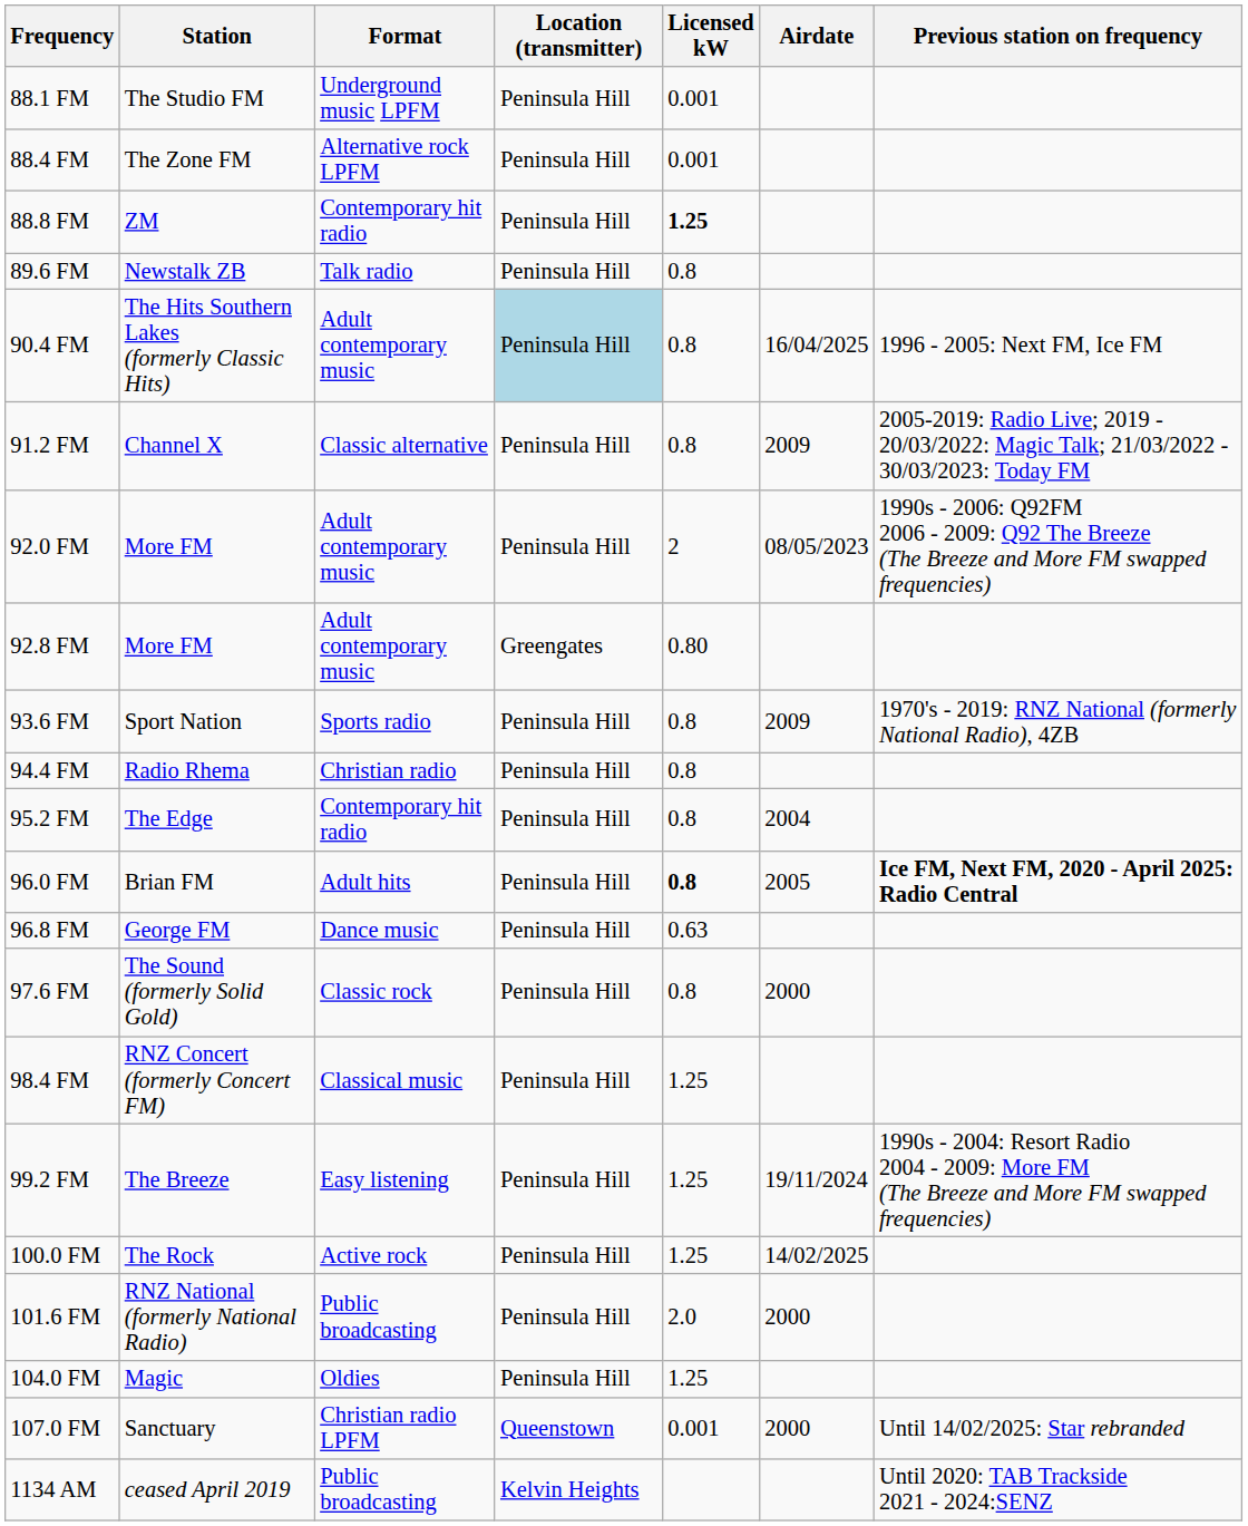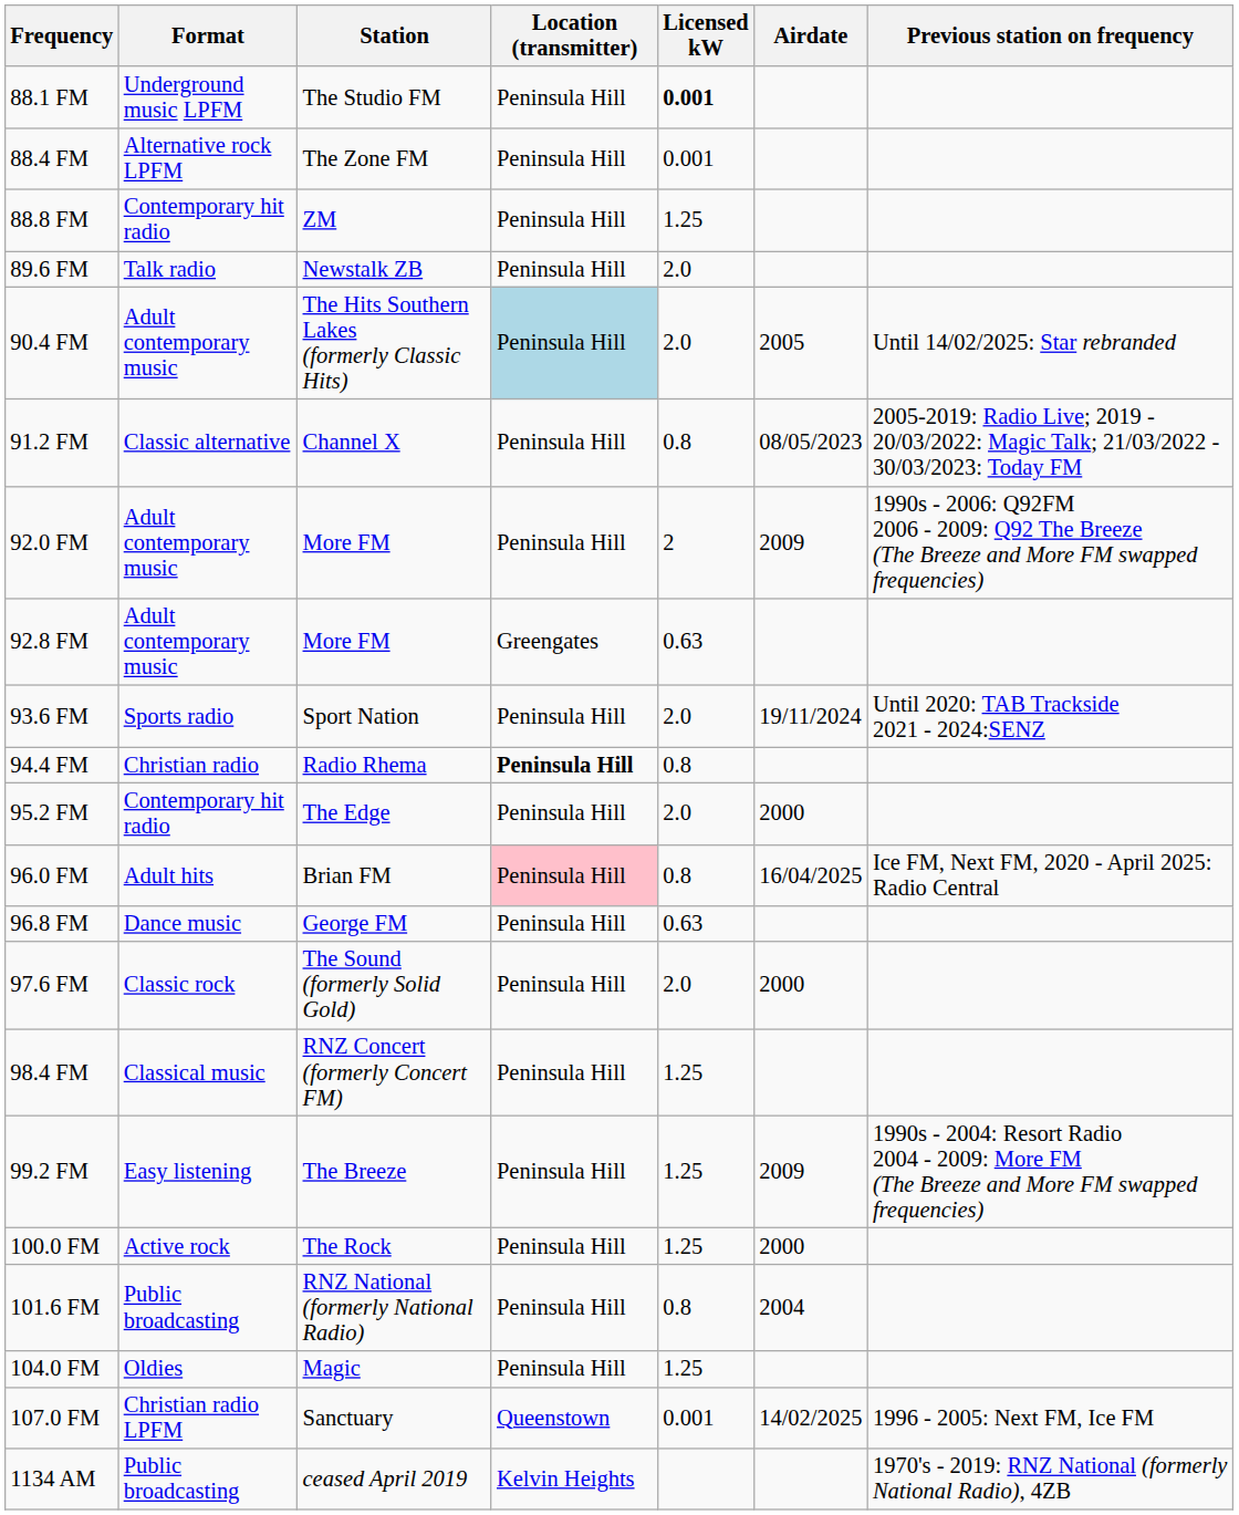 <table class="wikitable sortable defaultleft col5right">
 <tr>
 <th>Frequency</th>
+<th>Format</th>
 <th>Station</th>
-<th>Format</th>
 <th>Location (transmitter)</th>
 <th>Licensed<br>kW</th>
 <th>Airdate</th>
 <th>Previous station on frequency</th>
 </tr>
 <tr>
 <td>88.1 FM</td>
+<td><a href='#'>Underground music</a> <a href='#'>LPFM</a></td>
 <td>The Studio FM</td>
-<td><a href='#'>Underground music</a> <a href='#'>LPFM</a></td>
 <td>Peninsula Hill</td>
-<td>0.001</td>
+<td><strong>0.001</strong></td>
 <td></td>
 <td></td>
 </tr>
 <tr>
 <td>88.4 FM</td>
+<td><a href='#'>Alternative rock</a> <a href='#'>LPFM</a></td>
 <td>The Zone FM</td>
-<td><a href='#'>Alternative rock</a> <a href='#'>LPFM</a></td>
 <td>Peninsula Hill</td>
 <td>0.001</td>
 <td></td>
 <td></td>
 </tr>
 <tr>
 <td>88.8 FM</td>
+<td><a href='#'>Contemporary hit radio</a></td>
 <td><a href='#'>ZM</a></td>
-<td><a href='#'>Contemporary hit radio</a></td>
 <td>Peninsula Hill</td>
-<td><strong>1.25</strong></td>
+<td>1.25</td>
 <td></td>
 <td></td>
 </tr>
 <tr>
 <td>89.6 FM</td>
+<td><a href='#'>Talk radio</a></td>
 <td><a href='#'>Newstalk ZB</a></td>
-<td><a href='#'>Talk radio</a></td>
 <td>Peninsula Hill</td>
-<td>0.8</td>
+<td>2.0</td>
 <td></td>
 <td></td>
 </tr>
 <tr>
 <td>90.4 FM</td>
+<td><a href='#'>Adult contemporary music</a></td>
 <td><a href='#'>The Hits Southern Lakes</a> <br><em>(formerly Classic Hits)</em></td>
-<td><a href='#'>Adult contemporary music</a></td>
 <td style="background: lightblue;">Peninsula Hill</td>
-<td>0.8</td>
-<td>16/04/2025</td>
-<td>1996 - 2005: Next FM, Ice FM</td>
+<td>2.0</td>
+<td>2005</td>
+<td>Until 14/02/2025: <a href='#'>Star</a> <em>rebranded</em></td>
 </tr>
 <tr>
 <td>91.2 FM</td>
+<td><a href='#'>Classic alternative</a></td>
 <td><a href='#'>Channel X</a></td>
-<td><a href='#'>Classic alternative</a></td>
 <td>Peninsula Hill</td>
 <td>0.8</td>
-<td>2009</td>
+<td>08/05/2023</td>
 <td>2005-2019: <a href='#'>Radio Live</a>; 2019 - 20/03/2022: <a href='#'>Magic Talk</a>; 21/03/2022 - 30/03/2023: <a href='#'>Today FM</a></td>
 </tr>
 <tr>
 <td>92.0 FM</td>
+<td><a href='#'>Adult contemporary music</a></td>
 <td><a href='#'>More FM</a></td>
-<td><a href='#'>Adult contemporary music</a></td>
 <td>Peninsula Hill</td>
 <td>2</td>
-<td>08/05/2023</td>
+<td>2009</td>
 <td>1990s - 2006: Q92FM <br> 2006 - 2009: <a href='#'>Q92 The Breeze</a> <br><em>(The Breeze and More FM swapped frequencies)</em></td>
 </tr>
 <tr>
 <td>92.8 FM</td>
+<td><a href='#'>Adult contemporary music</a></td>
 <td><a href='#'>More FM</a></td>
-<td><a href='#'>Adult contemporary music</a></td>
 <td>Greengates</td>
-<td>0.80</td>
+<td>0.63</td>
 <td></td>
 <td></td>
 </tr>
 <tr>
 <td>93.6 FM</td>
+<td><a href='#'>Sports radio</a></td>
 <td>Sport Nation</td>
-<td><a href='#'>Sports radio</a></td>
 <td>Peninsula Hill</td>
-<td>0.8</td>
-<td>2009</td>
-<td>1970's - 2019: <a href='#'>RNZ National</a> <em>(formerly National Radio)</em>, 4ZB</td>
+<td>2.0</td>
+<td>19/11/2024</td>
+<td>Until 2020: <a href='#'>TAB Trackside</a> <br> 2021 - 2024:<a href='#'>SENZ</a></td>
 </tr>
 <tr>
 <td>94.4 FM</td>
+<td><a href='#'>Christian radio</a></td>
 <td><a href='#'>Radio Rhema</a></td>
-<td><a href='#'>Christian radio</a></td>
-<td>Peninsula Hill</td>
+<td><strong>Peninsula Hill</strong></td>
 <td>0.8</td>
 <td></td>
 <td></td>
 </tr>
 <tr>
 <td>95.2 FM</td>
+<td><a href='#'>Contemporary hit radio</a></td>
 <td><a href='#'>The Edge</a></td>
-<td><a href='#'>Contemporary hit radio</a></td>
 <td>Peninsula Hill</td>
-<td>0.8</td>
-<td>2004</td>
+<td>2.0</td>
+<td>2000</td>
 <td></td>
 </tr>
 <tr>
 <td>96.0 FM</td>
+<td><a href='#'>Adult hits</a></td>
 <td>Brian FM</td>
-<td><a href='#'>Adult hits</a></td>
-<td>Peninsula Hill</td>
-<td><strong>0.8</strong></td>
-<td>2005</td>
-<td><strong>Ice FM, Next FM, 2020 - April 2025: Radio Central</strong></td>
+<td style="background: pink;">Peninsula Hill</td>
+<td>0.8</td>
+<td>16/04/2025</td>
+<td>Ice FM, Next FM, 2020 - April 2025: Radio Central</td>
 </tr>
 <tr>
 <td>96.8 FM</td>
+<td><a href='#'>Dance music</a></td>
 <td><a href='#'>George FM</a></td>
-<td><a href='#'>Dance music</a></td>
 <td>Peninsula Hill</td>
 <td>0.63</td>
 <td></td>
 <td></td>
 </tr>
 <tr>
 <td>97.6 FM</td>
+<td><a href='#'>Classic rock</a></td>
 <td><a href='#'>The Sound</a> <em>(formerly Solid Gold)</em></td>
-<td><a href='#'>Classic rock</a></td>
 <td>Peninsula Hill</td>
-<td>0.8</td>
+<td>2.0</td>
 <td>2000</td>
 <td></td>
 </tr>
 <tr>
 <td>98.4 FM</td>
+<td><a href='#'>Classical music</a></td>
 <td><a href='#'>RNZ Concert</a> <em>(formerly Concert FM)</em></td>
-<td><a href='#'>Classical music</a></td>
 <td>Peninsula Hill</td>
 <td>1.25</td>
 <td></td>
 <td></td>
 </tr>
 <tr>
 <td>99.2 FM</td>
+<td><a href='#'>Easy listening</a></td>
 <td><a href='#'>The Breeze</a></td>
-<td><a href='#'>Easy listening</a></td>
 <td>Peninsula Hill</td>
 <td>1.25</td>
-<td>19/11/2024</td>
+<td>2009</td>
 <td>1990s - 2004: Resort Radio <br> 2004 - 2009: <a href='#'>More FM</a> <br><em>(The Breeze and More FM swapped frequencies)</em></td>
 </tr>
 <tr>
 <td>100.0 FM</td>
+<td><a href='#'>Active rock</a></td>
 <td><a href='#'>The Rock</a></td>
-<td><a href='#'>Active rock</a></td>
 <td>Peninsula Hill</td>
 <td>1.25</td>
-<td>14/02/2025</td>
+<td>2000</td>
 <td></td>
 </tr>
 <tr>
 <td>101.6 FM</td>
+<td><a href='#'>Public broadcasting</a></td>
 <td><a href='#'>RNZ National</a> <em>(formerly National Radio)</em></td>
-<td><a href='#'>Public broadcasting</a></td>
 <td>Peninsula Hill</td>
-<td>2.0</td>
-<td>2000</td>
+<td>0.8</td>
+<td>2004</td>
 <td></td>
 </tr>
 <tr>
 <td>104.0 FM</td>
+<td><a href='#'>Oldies</a></td>
 <td><a href='#'>Magic</a></td>
-<td><a href='#'>Oldies</a></td>
 <td>Peninsula Hill</td>
 <td>1.25</td>
 <td></td>
 <td></td>
 </tr>
 <tr>
 <td>107.0 FM</td>
+<td><a href='#'>Christian radio</a> <a href='#'>LPFM</a></td>
 <td>Sanctuary</td>
-<td><a href='#'>Christian radio</a> <a href='#'>LPFM</a></td>
 <td><a href='#'>Queenstown</a></td>
 <td>0.001</td>
-<td>2000</td>
-<td>Until 14/02/2025: <a href='#'>Star</a> <em>rebranded</em></td>
+<td>14/02/2025</td>
+<td>1996 - 2005: Next FM, Ice FM</td>
 </tr>
 <tr>
 <td>1134 AM</td>
+<td><a href='#'>Public broadcasting</a></td>
 <td><em>ceased April 2019</em></td>
-<td><a href='#'>Public broadcasting</a></td>
 <td><a href='#'>Kelvin Heights</a></td>
 <td></td>
 <td></td>
-<td>Until 2020: <a href='#'>TAB Trackside</a> <br> 2021 - 2024:<a href='#'>SENZ</a></td>
+<td>1970's - 2019: <a href='#'>RNZ National</a> <em>(formerly National Radio)</em>, 4ZB</td>
 </tr>
 </table>
